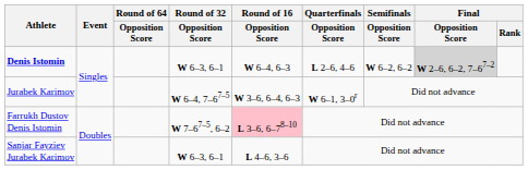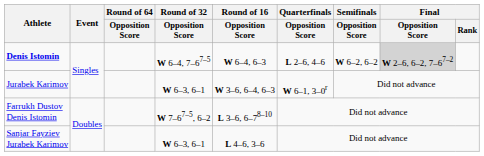 <table class=wikitable style="font-size:90%; text-align:center;">
 <tr>
 <th rowspan="2">Athlete</th>
 <th rowspan="2">Event</th>
 <th>Round of 64</th>
 <th>Round of 32</th>
 <th>Round of 16</th>
 <th>Quarterfinals</th>
 <th>Semifinals</th>
 <th colspan=2>Final</th>
 </tr>
 <tr style="font-size:95%">
 <th>Opposition<br>Score</th>
 <th>Opposition<br>Score</th>
 <th>Opposition<br>Score</th>
 <th>Opposition<br>Score</th>
 <th>Opposition<br>Score</th>
 <th>Opposition<br>Score</th>
 <th>Rank</th>
 </tr>
 <tr>
 <td align=left><strong><a href='#'>Denis Istomin</a></strong></td>
 <td align=left rowspan=2><a href='#'>Singles</a></td>
 <td></td>
-<td><br><strong>W</strong> 6–3, 6–1</td>
+<td><br><strong>W</strong> 6–4, 7–6<sup>7–5</sup></td>
 <td><br><strong>W</strong> 6–4, 6–3</td>
 <td><br><strong>L</strong> 2–6, 4–6</td>
 <td><br><strong>W</strong> 6–2, 6–2</td>
 <td style="background: lightgrey;"><br><strong>W</strong> 2–6, 6–2, 7–6<sup>7–2</sup></td>
 <td></td>
 </tr>
 <tr>
 <td align=left><a href='#'>Jurabek Karimov</a></td>
 <td></td>
-<td><br><strong>W</strong> 6–4, 7–6<sup>7–5</sup></td>
+<td><br><strong>W</strong> 6–3, 6–1</td>
 <td><br><strong>W</strong> 3–6, 6–4, 6–3</td>
 <td><br><strong>W</strong> 6–1, 3–0<sup>r</sup></td>
 <td colspan=3>Did not advance</td>
 </tr>
 <tr>
 <td align=left><a href='#'>Farrukh Dustov</a><br><a href='#'>Denis Istomin</a></td>
 <td align=left rowspan=2><a href='#'>Doubles</a></td>
 <td></td>
 <td><br><strong>W</strong> 7–6<sup>7–5</sup>, 6–2</td>
-<td style="background: pink;"><br><strong>L</strong> 3–6, 6–7<sup>8–10</sup></td>
+<td><br><strong>L</strong> 3–6, 6–7<sup>8–10</sup></td>
 <td colspan=4>Did not advance</td>
 </tr>
 <tr>
 <td align=left><a href='#'>Sanjar Fayziev</a><br><a href='#'>Jurabek Karimov</a></td>
 <td></td>
 <td><br><strong>W</strong> 6–3, 6–1</td>
 <td><br><strong>L</strong> 4–6, 3–6</td>
 <td colspan=4>Did not advance</td>
 </tr>
 </table>
